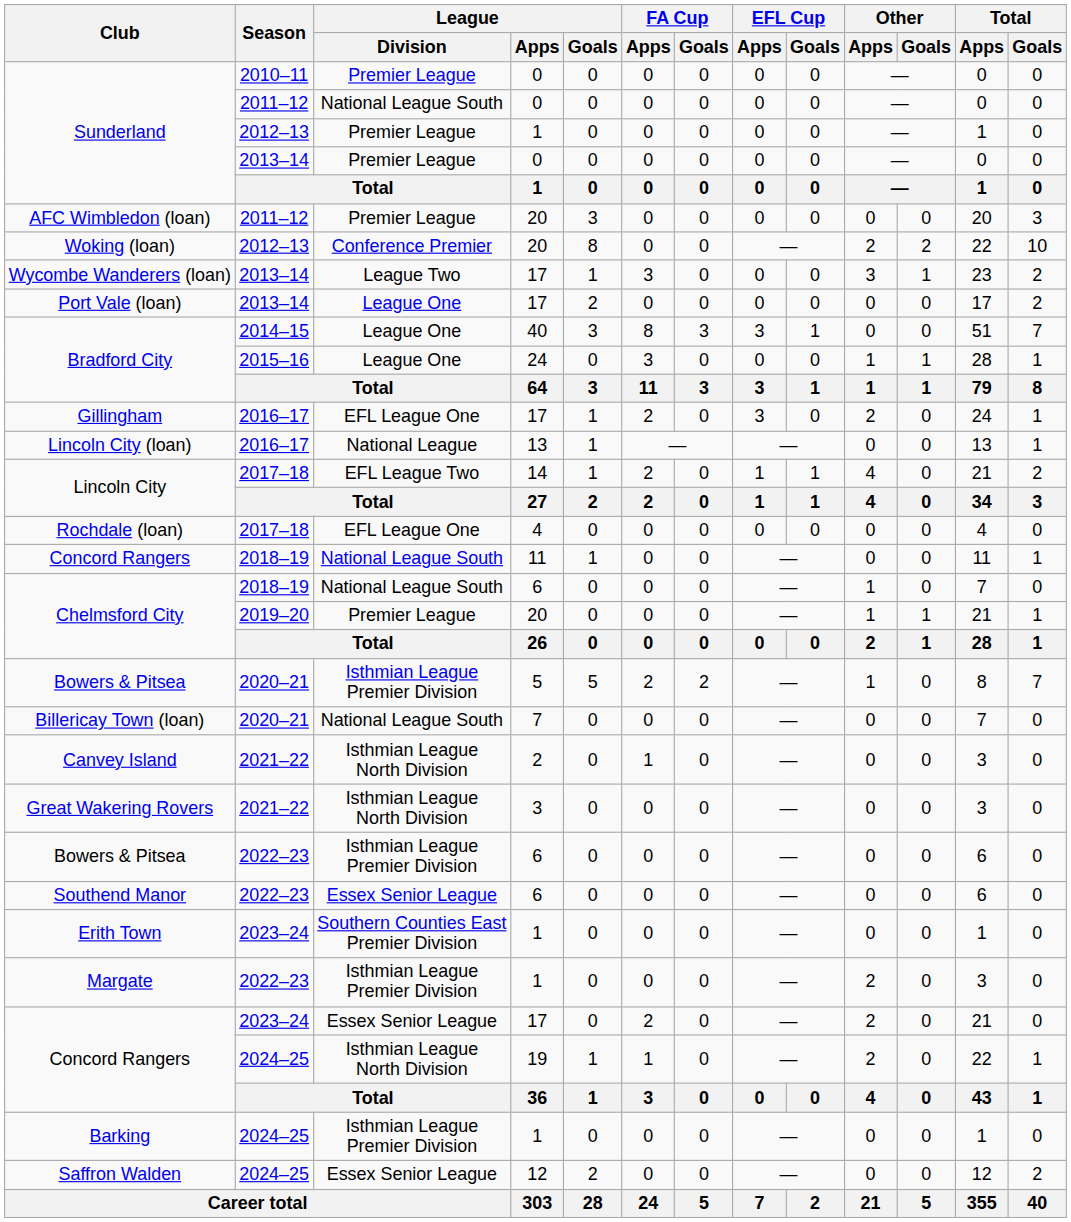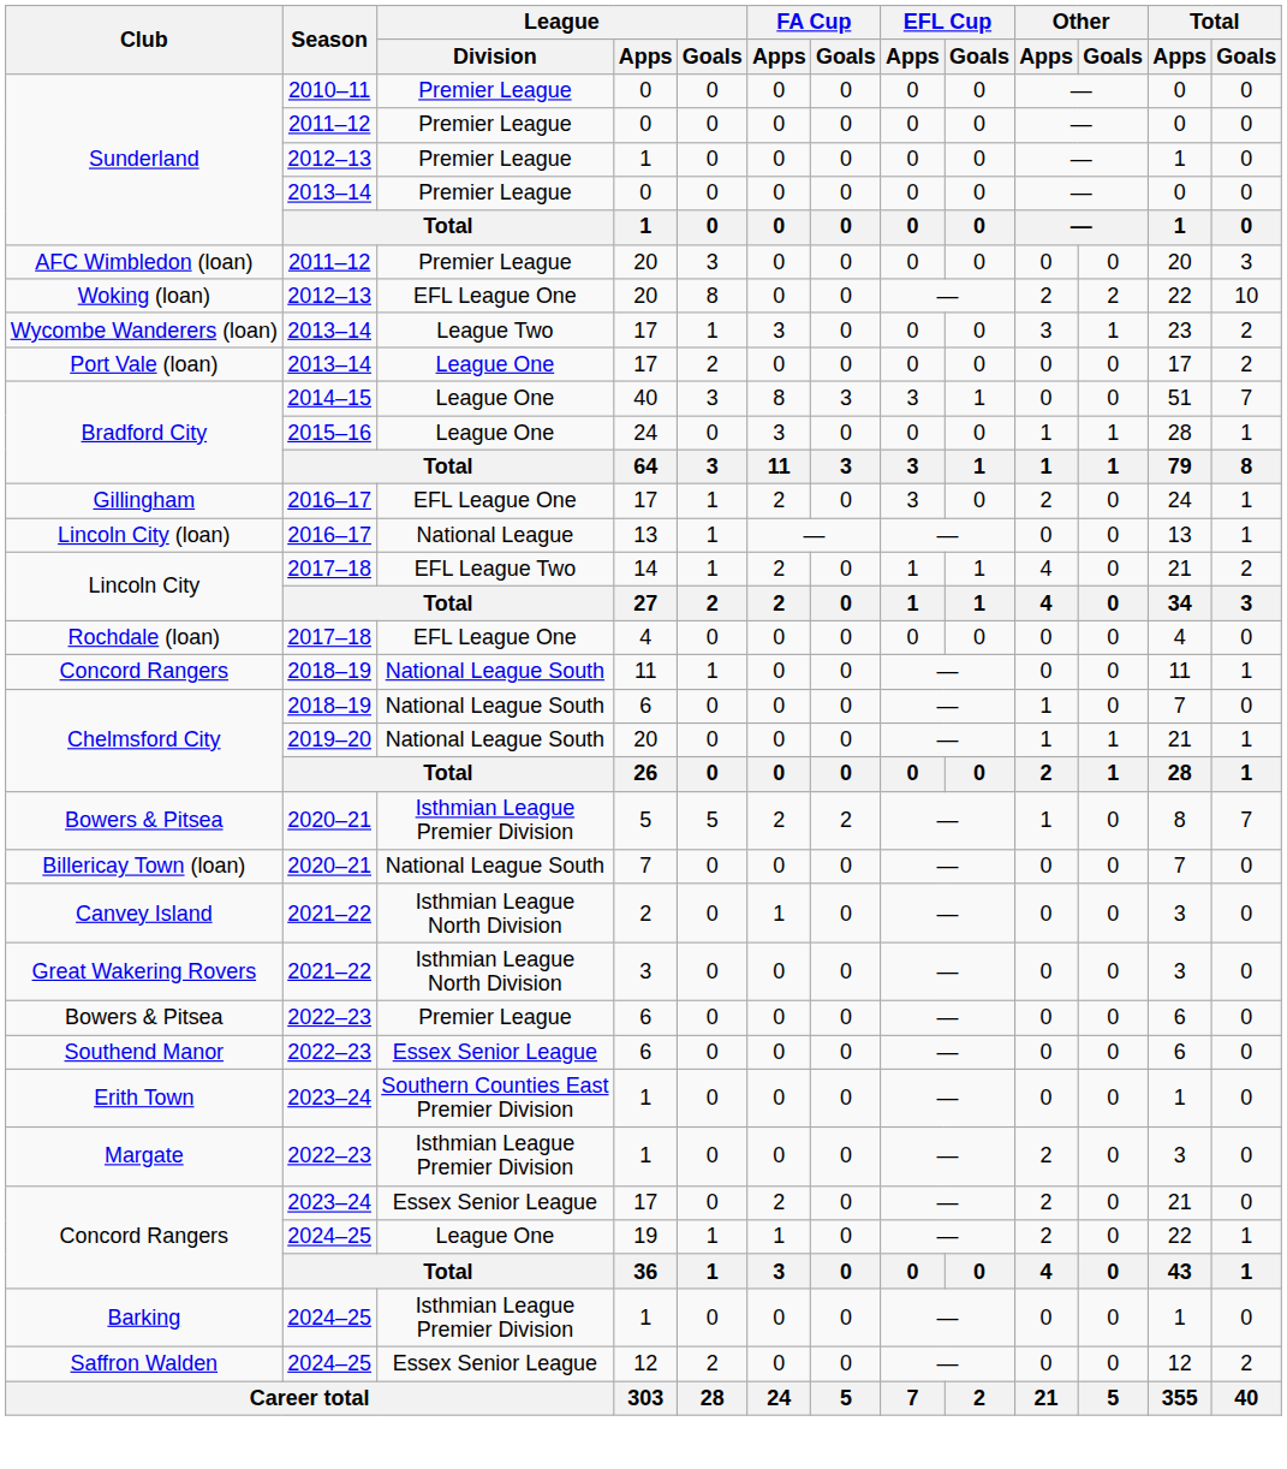 <table class="wikitable" style="text-align: center;">
 <tr>
 <th rowspan="2">Club</th>
 <th rowspan="2">Season</th>
 <th colspan="3">League</th>
 <th colspan="2"><a href='#'>FA Cup</a></th>
 <th colspan="2"><a href='#'>EFL Cup</a></th>
 <th colspan="2">Other</th>
 <th colspan="2">Total</th>
 </tr>
 <tr>
 <th>Division</th>
 <th>Apps</th>
 <th>Goals</th>
 <th>Apps</th>
 <th>Goals</th>
 <th>Apps</th>
 <th>Goals</th>
 <th>Apps</th>
 <th>Goals</th>
 <th>Apps</th>
 <th>Goals</th>
 </tr>
 <tr>
 <td rowspan="5"><a href='#'>Sunderland</a></td>
 <td><a href='#'>2010–11</a></td>
 <td><a href='#'>Premier League</a></td>
 <td>0</td>
 <td>0</td>
 <td>0</td>
 <td>0</td>
 <td>0</td>
 <td>0</td>
 <td colspan="2">—</td>
 <td>0</td>
 <td>0</td>
 </tr>
 <tr>
 <td><a href='#'>2011–12</a></td>
-<td>National League South</td>
+<td>Premier League</td>
 <td>0</td>
 <td>0</td>
 <td>0</td>
 <td>0</td>
 <td>0</td>
 <td>0</td>
 <td colspan="2">—</td>
 <td>0</td>
 <td>0</td>
 </tr>
 <tr>
 <td><a href='#'>2012–13</a></td>
 <td>Premier League</td>
 <td>1</td>
 <td>0</td>
 <td>0</td>
 <td>0</td>
 <td>0</td>
 <td>0</td>
 <td colspan="2">—</td>
 <td>1</td>
 <td>0</td>
 </tr>
 <tr>
 <td><a href='#'>2013–14</a></td>
 <td>Premier League</td>
 <td>0</td>
 <td>0</td>
 <td>0</td>
 <td>0</td>
 <td>0</td>
 <td>0</td>
 <td colspan="2">—</td>
 <td>0</td>
 <td>0</td>
 </tr>
 <tr>
 <th colspan="2">Total</th>
 <th>1</th>
 <th>0</th>
 <th>0</th>
 <th>0</th>
 <th>0</th>
 <th>0</th>
 <th colspan="2">—</th>
 <th>1</th>
 <th>0</th>
 </tr>
 <tr>
 <td><a href='#'>AFC Wimbledon</a> (loan)</td>
 <td><a href='#'>2011–12</a></td>
 <td>Premier League</td>
 <td>20</td>
 <td>3</td>
 <td>0</td>
 <td>0</td>
 <td>0</td>
 <td>0</td>
 <td>0</td>
 <td>0</td>
 <td>20</td>
 <td>3</td>
 </tr>
 <tr>
 <td><a href='#'>Woking</a> (loan)</td>
 <td><a href='#'>2012–13</a></td>
-<td><a href='#'>Conference Premier</a></td>
+<td>EFL League One</td>
 <td>20</td>
 <td>8</td>
 <td>0</td>
 <td>0</td>
 <td colspan="2">—</td>
 <td>2</td>
 <td>2</td>
 <td>22</td>
 <td>10</td>
 </tr>
 <tr>
 <td><a href='#'>Wycombe Wanderers</a> (loan)</td>
 <td><a href='#'>2013–14</a></td>
 <td>League Two</td>
 <td>17</td>
 <td>1</td>
 <td>3</td>
 <td>0</td>
 <td>0</td>
 <td>0</td>
 <td>3</td>
 <td>1</td>
 <td>23</td>
 <td>2</td>
 </tr>
 <tr>
 <td><a href='#'>Port Vale</a> (loan)</td>
 <td><a href='#'>2013–14</a></td>
 <td><a href='#'>League One</a></td>
 <td>17</td>
 <td>2</td>
 <td>0</td>
 <td>0</td>
 <td>0</td>
 <td>0</td>
 <td>0</td>
 <td>0</td>
 <td>17</td>
 <td>2</td>
 </tr>
 <tr>
 <td rowspan="3"><a href='#'>Bradford City</a></td>
 <td><a href='#'>2014–15</a></td>
 <td>League One</td>
 <td>40</td>
 <td>3</td>
 <td>8</td>
 <td>3</td>
 <td>3</td>
 <td>1</td>
 <td>0</td>
 <td>0</td>
 <td>51</td>
 <td>7</td>
 </tr>
 <tr>
 <td><a href='#'>2015–16</a></td>
 <td>League One</td>
 <td>24</td>
 <td>0</td>
 <td>3</td>
 <td>0</td>
 <td>0</td>
 <td>0</td>
 <td>1</td>
 <td>1</td>
 <td>28</td>
 <td>1</td>
 </tr>
 <tr>
 <th colspan="2">Total</th>
 <th>64</th>
 <th>3</th>
 <th>11</th>
 <th>3</th>
 <th>3</th>
 <th>1</th>
 <th>1</th>
 <th>1</th>
 <th>79</th>
 <th>8</th>
 </tr>
 <tr>
 <td><a href='#'>Gillingham</a></td>
 <td><a href='#'>2016–17</a></td>
 <td>EFL League One</td>
 <td>17</td>
 <td>1</td>
 <td>2</td>
 <td>0</td>
 <td>3</td>
 <td>0</td>
 <td>2</td>
 <td>0</td>
 <td>24</td>
 <td>1</td>
 </tr>
 <tr>
 <td><a href='#'>Lincoln City</a> (loan)</td>
 <td><a href='#'>2016–17</a></td>
 <td>National League</td>
 <td>13</td>
 <td>1</td>
 <td colspan="2">—</td>
 <td colspan="2">—</td>
 <td>0</td>
 <td>0</td>
 <td>13</td>
 <td>1</td>
 </tr>
 <tr>
 <td rowspan="2">Lincoln City</td>
 <td><a href='#'>2017–18</a></td>
 <td>EFL League Two</td>
 <td>14</td>
 <td>1</td>
 <td>2</td>
 <td>0</td>
 <td>1</td>
 <td>1</td>
 <td>4</td>
 <td>0</td>
 <td>21</td>
 <td>2</td>
 </tr>
 <tr>
 <th colspan="2">Total</th>
 <th>27</th>
 <th>2</th>
 <th>2</th>
 <th>0</th>
 <th>1</th>
 <th>1</th>
 <th>4</th>
 <th>0</th>
 <th>34</th>
 <th>3</th>
 </tr>
 <tr>
 <td><a href='#'>Rochdale</a> (loan)</td>
 <td><a href='#'>2017–18</a></td>
 <td>EFL League One</td>
 <td>4</td>
 <td>0</td>
 <td>0</td>
 <td>0</td>
 <td>0</td>
 <td>0</td>
 <td>0</td>
 <td>0</td>
 <td>4</td>
 <td>0</td>
 </tr>
 <tr>
 <td><a href='#'>Concord Rangers</a></td>
 <td><a href='#'>2018–19</a></td>
 <td><a href='#'>National League South</a></td>
 <td>11</td>
 <td>1</td>
 <td>0</td>
 <td>0</td>
 <td colspan="2">—</td>
 <td>0</td>
 <td>0</td>
 <td>11</td>
 <td>1</td>
 </tr>
 <tr>
 <td rowspan="3"><a href='#'>Chelmsford City</a></td>
 <td><a href='#'>2018–19</a></td>
 <td>National League South</td>
 <td>6</td>
 <td>0</td>
 <td>0</td>
 <td>0</td>
 <td colspan="2">—</td>
 <td>1</td>
 <td>0</td>
 <td>7</td>
 <td>0</td>
 </tr>
 <tr>
 <td><a href='#'>2019–20</a></td>
-<td>Premier League</td>
+<td>National League South</td>
 <td>20</td>
 <td>0</td>
 <td>0</td>
 <td>0</td>
 <td colspan="2">—</td>
 <td>1</td>
 <td>1</td>
 <td>21</td>
 <td>1</td>
 </tr>
 <tr>
 <th colspan="2">Total</th>
 <th>26</th>
 <th>0</th>
 <th>0</th>
 <th>0</th>
 <th>0</th>
 <th>0</th>
 <th>2</th>
 <th>1</th>
 <th>28</th>
 <th>1</th>
 </tr>
 <tr>
 <td><a href='#'>Bowers & Pitsea</a></td>
 <td><a href='#'>2020–21</a></td>
 <td><a href='#'>Isthmian League</a><br>Premier Division</td>
 <td>5</td>
 <td>5</td>
 <td>2</td>
 <td>2</td>
 <td colspan="2">—</td>
 <td>1</td>
 <td>0</td>
 <td>8</td>
 <td>7</td>
 </tr>
 <tr>
 <td><a href='#'>Billericay Town</a> (loan)</td>
 <td><a href='#'>2020–21</a></td>
 <td>National League South</td>
 <td>7</td>
 <td>0</td>
 <td>0</td>
 <td>0</td>
 <td colspan="2">—</td>
 <td>0</td>
 <td>0</td>
 <td>7</td>
 <td>0</td>
 </tr>
 <tr>
 <td><a href='#'>Canvey Island</a></td>
 <td><a href='#'>2021–22</a></td>
 <td>Isthmian League<br>North Division</td>
 <td>2</td>
 <td>0</td>
 <td>1</td>
 <td>0</td>
 <td colspan="2">—</td>
 <td>0</td>
 <td>0</td>
 <td>3</td>
 <td>0</td>
 </tr>
 <tr>
 <td><a href='#'>Great Wakering Rovers</a></td>
 <td><a href='#'>2021–22</a></td>
 <td>Isthmian League<br>North Division</td>
 <td>3</td>
 <td>0</td>
 <td>0</td>
 <td>0</td>
 <td colspan="2">—</td>
 <td>0</td>
 <td>0</td>
 <td>3</td>
 <td>0</td>
 </tr>
 <tr>
 <td>Bowers & Pitsea</td>
 <td><a href='#'>2022–23</a></td>
-<td>Isthmian League<br>Premier Division</td>
+<td>Premier League</td>
 <td>6</td>
 <td>0</td>
 <td>0</td>
 <td>0</td>
 <td colspan="2">—</td>
 <td>0</td>
 <td>0</td>
 <td>6</td>
 <td>0</td>
 </tr>
 <tr>
 <td><a href='#'>Southend Manor</a></td>
 <td><a href='#'>2022–23</a></td>
 <td><a href='#'>Essex Senior League</a></td>
 <td>6</td>
 <td>0</td>
 <td>0</td>
 <td>0</td>
 <td colspan="2">—</td>
 <td>0</td>
 <td>0</td>
 <td>6</td>
 <td>0</td>
 </tr>
 <tr>
 <td><a href='#'>Erith Town</a></td>
 <td><a href='#'>2023–24</a></td>
 <td><a href='#'>Southern Counties East</a><br>Premier Division</td>
 <td>1</td>
 <td>0</td>
 <td>0</td>
 <td>0</td>
 <td colspan="2">—</td>
 <td>0</td>
 <td>0</td>
 <td>1</td>
 <td>0</td>
 </tr>
 <tr>
 <td><a href='#'>Margate</a></td>
 <td><a href='#'>2022–23</a></td>
 <td>Isthmian League<br>Premier Division</td>
 <td>1</td>
 <td>0</td>
 <td>0</td>
 <td>0</td>
 <td colspan="2">—</td>
 <td>2</td>
 <td>0</td>
 <td>3</td>
 <td>0</td>
 </tr>
 <tr>
 <td rowspan=3>Concord Rangers</td>
 <td><a href='#'>2023–24</a></td>
 <td>Essex Senior League</td>
 <td>17</td>
 <td>0</td>
 <td>2</td>
 <td>0</td>
 <td colspan="2">—</td>
 <td>2</td>
 <td>0</td>
 <td>21</td>
 <td>0</td>
 </tr>
 <tr>
 <td><a href='#'>2024–25</a></td>
-<td>Isthmian League<br>North Division</td>
+<td>League One</td>
 <td>19</td>
 <td>1</td>
 <td>1</td>
 <td>0</td>
 <td colspan="2">—</td>
 <td>2</td>
 <td>0</td>
 <td>22</td>
 <td>1</td>
 </tr>
 <tr>
 <th colspan="2">Total</th>
 <th>36</th>
 <th>1</th>
 <th>3</th>
 <th>0</th>
 <th>0</th>
 <th>0</th>
 <th>4</th>
 <th>0</th>
 <th>43</th>
 <th>1</th>
 </tr>
 <tr>
 <td><a href='#'>Barking</a></td>
 <td><a href='#'>2024–25</a></td>
 <td>Isthmian League<br>Premier Division</td>
 <td>1</td>
 <td>0</td>
 <td>0</td>
 <td>0</td>
 <td colspan="2">—</td>
 <td>0</td>
 <td>0</td>
 <td>1</td>
 <td>0</td>
 </tr>
 <tr>
 <td><a href='#'>Saffron Walden</a></td>
 <td><a href='#'>2024–25</a></td>
 <td>Essex Senior League</td>
 <td>12</td>
 <td>2</td>
 <td>0</td>
 <td>0</td>
 <td colspan="2">—</td>
 <td>0</td>
 <td>0</td>
 <td>12</td>
 <td>2</td>
 </tr>
 <tr>
 <th colspan="3">Career total</th>
 <th>303</th>
 <th>28</th>
 <th>24</th>
 <th>5</th>
 <th>7</th>
 <th>2</th>
 <th>21</th>
 <th>5</th>
 <th>355</th>
 <th>40</th>
 </tr>
 </table>
